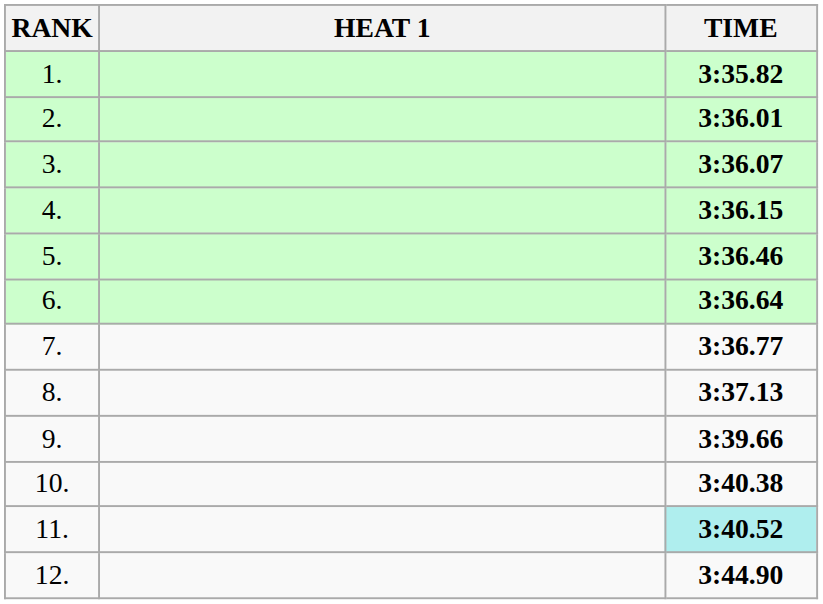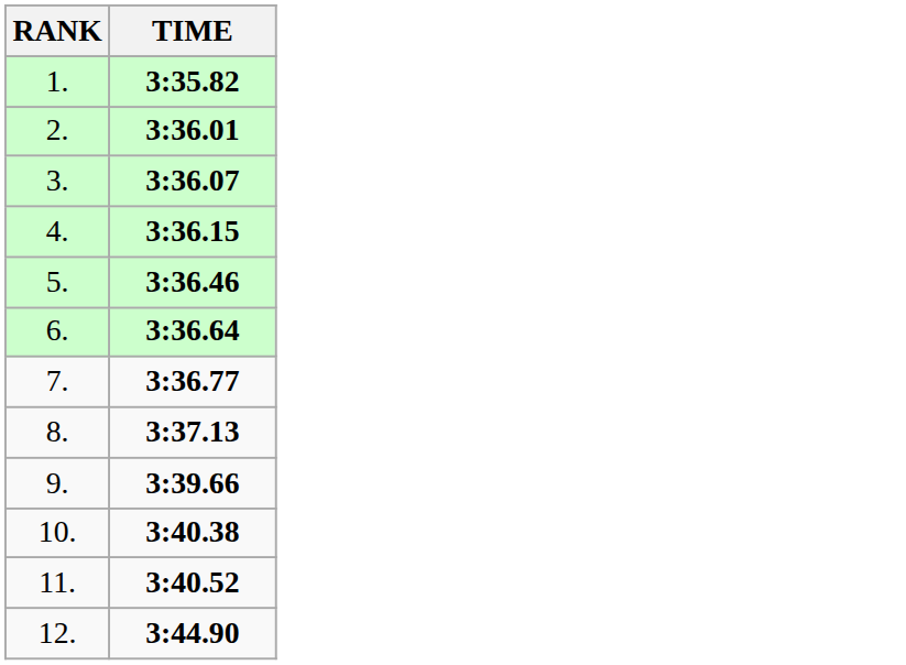 <table class="wikitable" style="border-collapse: collapse; font-size: 90%;">
 <tr>
 <th>RANK</th>
-<th style="width: 20em">HEAT 1</th>
 <th style="width: 5em">TIME</th>
 </tr>
 <tr style="background:#ccffcc;">
 <td align="center">1.</td>
-<td></td>
 <td align="center"><strong>3:35.82</strong></td>
 </tr>
 <tr style="background:#ccffcc;">
 <td align="center">2.</td>
-<td></td>
 <td align="center"><strong>3:36.01</strong></td>
 </tr>
 <tr style="background:#ccffcc;">
 <td align="center">3.</td>
-<td></td>
 <td align="center"><strong>3:36.07</strong></td>
 </tr>
 <tr style="background:#ccffcc;">
 <td align="center">4.</td>
-<td></td>
 <td align="center"><strong>3:36.15</strong></td>
 </tr>
 <tr style="background:#ccffcc;">
 <td align="center">5.</td>
-<td></td>
 <td align="center"><strong>3:36.46</strong></td>
 </tr>
 <tr style="background:#ccffcc;">
 <td align="center">6.</td>
-<td></td>
 <td align="center"><strong>3:36.64</strong></td>
 </tr>
 <tr>
 <td align="center">7.</td>
-<td></td>
 <td align="center"><strong>3:36.77</strong></td>
 </tr>
 <tr>
 <td align="center">8.</td>
-<td></td>
 <td align="center"><strong>3:37.13</strong></td>
 </tr>
 <tr>
 <td align="center">9.</td>
-<td></td>
 <td align="center"><strong>3:39.66</strong></td>
 </tr>
 <tr>
 <td align="center">10.</td>
-<td></td>
 <td align="center"><strong>3:40.38</strong></td>
 </tr>
 <tr>
 <td align="center">11.</td>
-<td></td>
-<td align="center" style="background: paleturquoise;"><strong>3:40.52</strong></td>
+<td align="center"><strong>3:40.52</strong></td>
 </tr>
 <tr>
 <td align="center">12.</td>
-<td></td>
 <td align="center"><strong>3:44.90</strong></td>
 </tr>
 </table>
